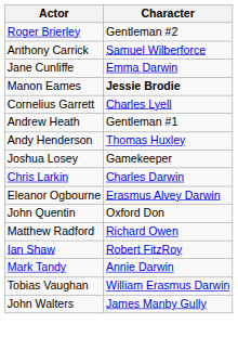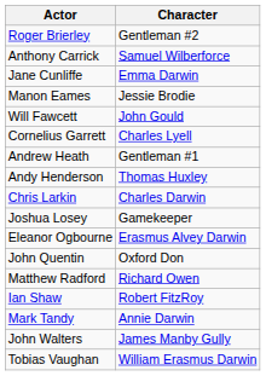 <table class=wikitable>
 <tr>
 <th>Actor</th>
 <th>Character</th>
 </tr>
 <tr>
 <td><a href='#'>Roger Brierley</a></td>
 <td>Gentleman #2</td>
 </tr>
 <tr>
 <td>Anthony Carrick</td>
 <td><a href='#'>Samuel Wilberforce</a></td>
 </tr>
 <tr>
 <td>Jane Cunliffe</td>
 <td><a href='#'>Emma Darwin</a></td>
 </tr>
 <tr>
 <td>Manon Eames</td>
-<td><strong>Jessie Brodie</strong></td>
+<td>Jessie Brodie</td>
+</tr>
+<tr>
+<td>Will Fawcett</td>
+<td><a href='#'>John Gould</a></td>
 </tr>
 <tr>
 <td>Cornelius Garrett</td>
 <td><a href='#'>Charles Lyell</a></td>
 </tr>
 <tr>
 <td>Andrew Heath</td>
 <td>Gentleman #1</td>
 </tr>
 <tr>
 <td>Andy Henderson</td>
 <td><a href='#'>Thomas Huxley</a></td>
 </tr>
 <tr>
+<td><a href='#'>Chris Larkin</a></td>
+<td><a href='#'>Charles Darwin</a></td>
+</tr>
+<tr>
 <td>Joshua Losey</td>
 <td>Gamekeeper</td>
-</tr>
-<tr>
-<td><a href='#'>Chris Larkin</a></td>
-<td><a href='#'>Charles Darwin</a></td>
 </tr>
 <tr>
 <td>Eleanor Ogbourne</td>
 <td><a href='#'>Erasmus Alvey Darwin</a></td>
 </tr>
 <tr>
 <td>John Quentin</td>
 <td>Oxford Don</td>
 </tr>
 <tr>
 <td>Matthew Radford</td>
 <td><a href='#'>Richard Owen</a></td>
 </tr>
 <tr>
 <td><a href='#'>Ian Shaw</a></td>
 <td><a href='#'>Robert FitzRoy</a></td>
 </tr>
 <tr>
 <td><a href='#'>Mark Tandy</a></td>
 <td><a href='#'>Annie Darwin</a></td>
 </tr>
 <tr>
+<td>John Walters</td>
+<td><a href='#'>James Manby Gully</a></td>
+</tr>
+<tr>
 <td>Tobias Vaughan</td>
 <td><a href='#'>William Erasmus Darwin</a></td>
 </tr>
-<tr>
-<td>John Walters</td>
-<td><a href='#'>James Manby Gully</a></td>
-</tr>
 </table>
